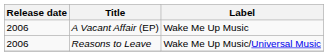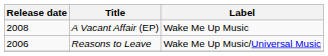 <table class="wikitable" style="font-size:95%;">
 <tr>
 <th>Release date</th>
 <th>Title</th>
 <th>Label</th>
 </tr>
 <tr>
-<td>2006</td>
+<td>2008</td>
 <td><em>A Vacant Affair</em> (EP)</td>
 <td>Wake Me Up Music</td>
 </tr>
 <tr>
 <td>2006</td>
 <td><em>Reasons to Leave</em></td>
 <td>Wake Me Up Music/<a href='#'>Universal Music</a></td>
 </tr>
 <tr>
 </tr>
 </table>
